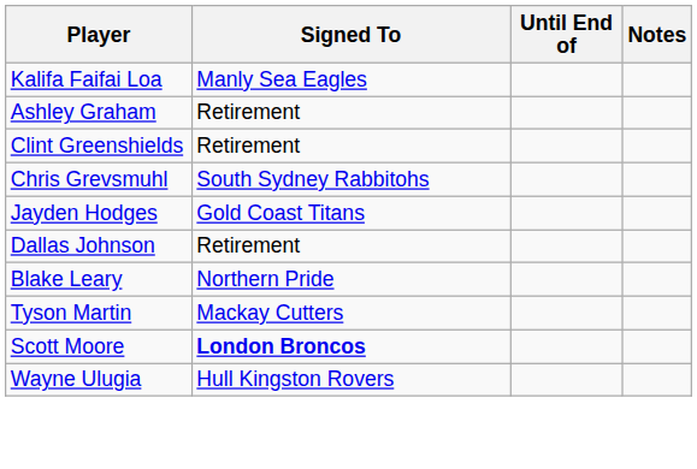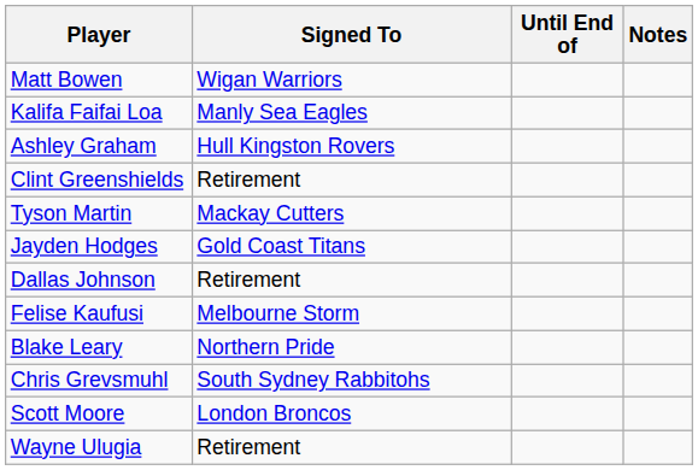 <table class="wikitable" style="font-size:90%">
 <tr style="background:#efefef;">
 <th style="width:120px;">Player</th>
 <th style="width:210px;">Signed To</th>
 <th style="width:70px;">Until End of</th>
 <th style="width:40px;">Notes</th>
+</tr>
+<tr>
+<td><a href='#'>Matt Bowen</a></td>
+<td> <a href='#'>Wigan Warriors</a></td>
+<td></td>
+<td></td>
 </tr>
 <tr>
 <td><a href='#'>Kalifa Faifai Loa</a></td>
 <td> <a href='#'>Manly Sea Eagles</a></td>
 <td></td>
 <td></td>
 </tr>
 <tr>
 <td><a href='#'>Ashley Graham</a></td>
-<td>Retirement</td>
+<td> <a href='#'>Hull Kingston Rovers</a></td>
 <td></td>
 <td></td>
 </tr>
 <tr>
 <td><a href='#'>Clint Greenshields</a></td>
 <td>Retirement</td>
 <td></td>
 <td></td>
 </tr>
 <tr>
-<td><a href='#'>Chris Grevsmuhl</a></td>
-<td> <a href='#'>South Sydney Rabbitohs</a></td>
+<td><a href='#'>Tyson Martin</a></td>
+<td> <a href='#'>Mackay Cutters</a></td>
 <td></td>
 <td></td>
 </tr>
 <tr>
 <td><a href='#'>Jayden Hodges</a></td>
 <td> <a href='#'>Gold Coast Titans</a></td>
 <td></td>
 <td></td>
 </tr>
 <tr>
 <td><a href='#'>Dallas Johnson</a></td>
 <td>Retirement</td>
 <td></td>
 <td></td>
 </tr>
 <tr>
+<td><a href='#'>Felise Kaufusi</a></td>
+<td> <a href='#'>Melbourne Storm</a></td>
+<td></td>
+<td></td>
+</tr>
+<tr>
 <td><a href='#'>Blake Leary</a></td>
 <td> <a href='#'>Northern Pride</a></td>
 <td></td>
 <td></td>
 </tr>
 <tr>
-<td><a href='#'>Tyson Martin</a></td>
-<td> <a href='#'>Mackay Cutters</a></td>
+<td><a href='#'>Chris Grevsmuhl</a></td>
+<td> <a href='#'>South Sydney Rabbitohs</a></td>
 <td></td>
 <td></td>
 </tr>
 <tr>
 <td><a href='#'>Scott Moore</a></td>
-<td><strong> <a href='#'>London Broncos</a></strong></td>
+<td> <a href='#'>London Broncos</a></td>
 <td></td>
 <td></td>
 </tr>
 <tr>
 <td><a href='#'>Wayne Ulugia</a></td>
-<td> <a href='#'>Hull Kingston Rovers</a></td>
+<td>Retirement</td>
 <td></td>
 <td></td>
 </tr>
 </table>
